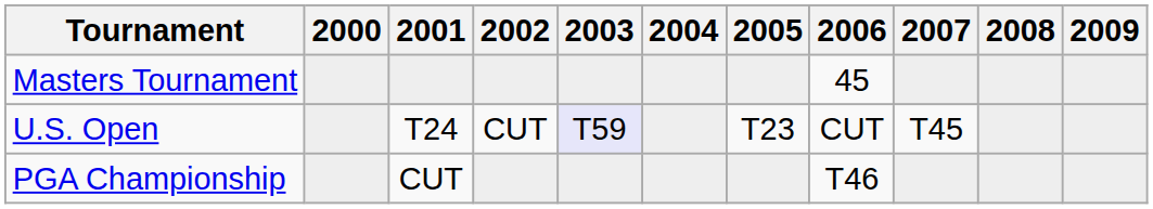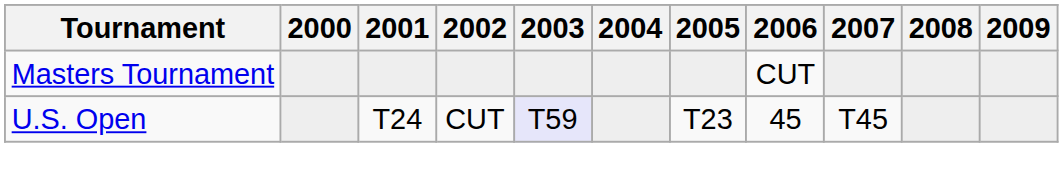 <table class="wikitable" style="font-size:95%;text-align:center;">
 <tr>
 <th>Tournament</th>
 <th>2000</th>
 <th>2001</th>
 <th>2002</th>
 <th>2003</th>
 <th>2004</th>
 <th>2005</th>
 <th>2006</th>
 <th>2007</th>
 <th>2008</th>
 <th>2009</th>
 </tr>
 <tr>
 <td align=left><a href='#'>Masters Tournament</a></td>
 <td style="background:#eeeeee;"></td>
 <td style="background:#eeeeee;"></td>
 <td style="background:#eeeeee;"></td>
 <td style="background:#eeeeee;"></td>
 <td style="background:#eeeeee;"></td>
 <td style="background:#eeeeee;"></td>
-<td>45</td>
+<td>CUT</td>
 <td style="background:#eeeeee;"></td>
 <td style="background:#eeeeee;"></td>
 <td style="background:#eeeeee;"></td>
 </tr>
 <tr>
 <td align=left><a href='#'>U.S. Open</a></td>
 <td style="background:#eeeeee;"></td>
 <td>T24</td>
 <td>CUT</td>
 <td style="background: lavender;">T59</td>
 <td style="background:#eeeeee;"></td>
 <td>T23</td>
-<td>CUT</td>
+<td>45</td>
 <td>T45</td>
 <td style="background:#eeeeee;"></td>
 <td style="background:#eeeeee;"></td>
 </tr>
-<tr>
-<td align=left><a href='#'>PGA Championship</a></td>
-<td style="background:#eeeeee;"></td>
-<td>CUT</td>
-<td style="background:#eeeeee;"></td>
-<td style="background:#eeeeee;"></td>
-<td style="background:#eeeeee;"></td>
-<td style="background:#eeeeee;"></td>
-<td>T46</td>
-<td style="background:#eeeeee;"></td>
-<td style="background:#eeeeee;"></td>
-<td style="background:#eeeeee;"></td>
-</tr>
 </table>
